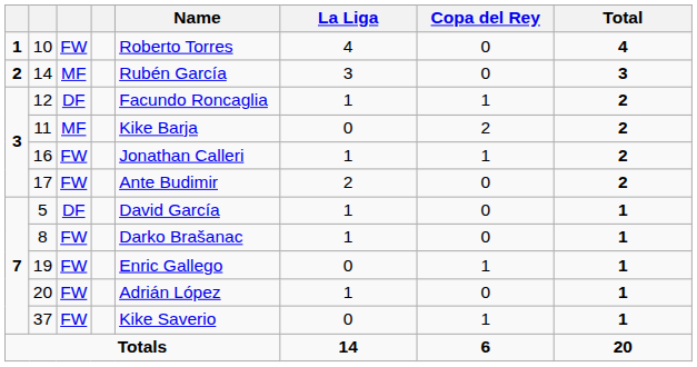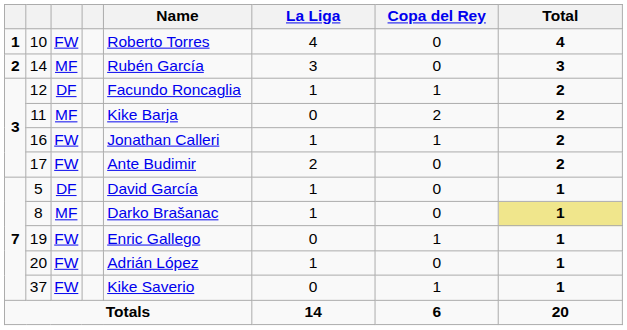 <table class="wikitable" style="text-align:center">
 <tr>
 <th width=15></th>
 <th width=15></th>
 <th width=15></th>
 <th width=15></th>
 <th width=145>Name</th>
 <th width=120><a href='#'>La Liga</a></th>
 <th width=120><a href='#'>Copa del Rey</a></th>
 <th width=120>Total</th>
 </tr>
 <tr>
 <td><strong>1</strong></td>
 <td>10</td>
 <td><a href='#'>FW</a></td>
 <td></td>
 <td align=left><a href='#'>Roberto Torres</a></td>
 <td>4</td>
 <td>0</td>
 <td><strong>4</strong></td>
 </tr>
 <tr>
 <td><strong>2</strong></td>
 <td>14</td>
 <td><a href='#'>MF</a></td>
 <td></td>
 <td align=left><a href='#'>Rubén García</a></td>
 <td>3</td>
 <td>0</td>
 <td><strong>3</strong></td>
 </tr>
 <tr>
 <td rowspan=4><strong>3</strong></td>
 <td>12</td>
 <td><a href='#'>DF</a></td>
 <td></td>
 <td align=left><a href='#'>Facundo Roncaglia</a></td>
 <td>1</td>
 <td>1</td>
 <td><strong>2</strong></td>
 </tr>
 <tr>
 <td>11</td>
 <td><a href='#'>MF</a></td>
 <td></td>
 <td align=left><a href='#'>Kike Barja</a></td>
 <td>0</td>
 <td>2</td>
 <td><strong>2</strong></td>
 </tr>
 <tr>
 <td>16</td>
 <td><a href='#'>FW</a></td>
 <td></td>
 <td align=left><a href='#'>Jonathan Calleri</a></td>
 <td>1</td>
 <td>1</td>
 <td><strong>2</strong></td>
 </tr>
 <tr>
 <td>17</td>
 <td><a href='#'>FW</a></td>
 <td></td>
 <td align=left><a href='#'>Ante Budimir</a></td>
 <td>2</td>
 <td>0</td>
 <td><strong>2</strong></td>
 </tr>
 <tr>
 <td rowspan=5><strong>7</strong></td>
 <td>5</td>
 <td><a href='#'>DF</a></td>
 <td></td>
 <td align=left><a href='#'>David García</a></td>
 <td>1</td>
 <td>0</td>
 <td><strong>1</strong></td>
 </tr>
 <tr>
 <td>8</td>
-<td><a href='#'>FW</a></td>
+<td><a href='#'>MF</a></td>
 <td></td>
 <td align=left><a href='#'>Darko Brašanac</a></td>
 <td>1</td>
 <td>0</td>
-<td><strong>1</strong></td>
+<td style="background: khaki;"><strong>1</strong></td>
 </tr>
 <tr>
 <td>19</td>
 <td><a href='#'>FW</a></td>
 <td></td>
 <td align=left><a href='#'>Enric Gallego</a></td>
 <td>0</td>
 <td>1</td>
 <td><strong>1</strong></td>
 </tr>
 <tr>
 <td>20</td>
 <td><a href='#'>FW</a></td>
 <td></td>
 <td align=left><a href='#'>Adrián López</a></td>
 <td>1</td>
 <td>0</td>
 <td><strong>1</strong></td>
 </tr>
 <tr>
 <td>37</td>
 <td><a href='#'>FW</a></td>
 <td></td>
 <td align=left><a href='#'>Kike Saverio</a></td>
 <td>0</td>
 <td>1</td>
 <td><strong>1</strong></td>
 </tr>
 <tr>
 <td colspan=5><strong>Totals</strong></td>
 <td><strong>14</strong></td>
 <td><strong>6</strong></td>
 <td><strong>20</strong></td>
 </tr>
 </table>
